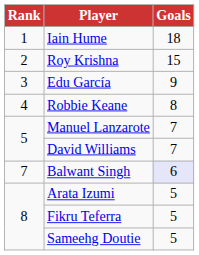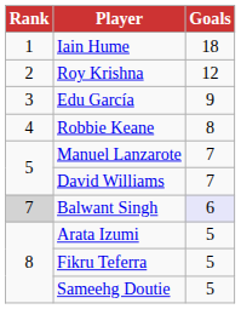 <table class="wikitable">
 <tr>
 <th style="background:#CD3333; color:#FFFFFF;" scope="col">Rank</th>
 <th style="background:#CD3333; color:#FFFFFF;" scope="col">Player</th>
 <th style="background:#CD3333; color:#FFFFFF;" scope="col">Goals</th>
 </tr>
 <tr>
 <td align=center>1</td>
 <td> <a href='#'>Iain Hume</a></td>
 <td align=center>18</td>
 </tr>
 <tr>
 <td align=center>2</td>
 <td> <a href='#'>Roy Krishna</a></td>
-<td align=center>15</td>
+<td align=center>12</td>
 </tr>
 <tr>
 <td align=center>3</td>
 <td> <a href='#'>Edu García</a></td>
 <td align=center>9</td>
 </tr>
 <tr>
 <td align=center>4</td>
 <td> <a href='#'>Robbie Keane</a></td>
 <td align=center>8</td>
 </tr>
 <tr>
 <td rowspan=2 align=center>5</td>
 <td> <a href='#'>Manuel Lanzarote</a></td>
 <td align=center>7</td>
 </tr>
 <tr>
 <td> <a href='#'>David Williams</a></td>
 <td align=center>7</td>
 </tr>
 <tr>
-<td align=center>7</td>
+<td align=center style="background: lightgrey;">7</td>
 <td> <a href='#'>Balwant Singh</a></td>
 <td align=center style="background: lavender;">6</td>
 </tr>
 <tr>
 <td rowspan=3 align=center>8</td>
 <td> <a href='#'>Arata Izumi</a></td>
 <td align=center>5</td>
 </tr>
 <tr>
 <td> <a href='#'>Fikru Teferra</a></td>
 <td align=center>5</td>
 </tr>
 <tr>
 <td> <a href='#'>Sameehg Doutie</a></td>
 <td align=center>5</td>
 </tr>
 </table>
